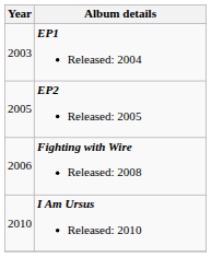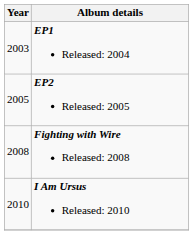 <table class="wikitable">
 <tr>
 <th>Year</th>
 <th style="width:220px;">Album details</th>
 </tr>
 <tr>
 <td style="text-align:center;">2003</td>
 <td><strong><em>EP1</em></strong><br><ul><li>Released: 2004</li></ul></td>
 </tr>
 <tr>
 <td style="text-align:center;">2005</td>
 <td><strong><em>EP2</em></strong><br><ul><li>Released: 2005</li></ul></td>
 </tr>
 <tr>
-<td style="text-align:center;">2006</td>
+<td style="text-align:center;">2008</td>
 <td><strong><em>Fighting with Wire</em></strong><br><ul><li>Released: 2008</li></ul></td>
 </tr>
 <tr>
 <td style="text-align:center;">2010</td>
 <td><strong><em>I Am Ursus</em></strong><br><ul><li>Released: 2010</li></ul></td>
 </tr>
 <tr>
 </tr>
 </table>
